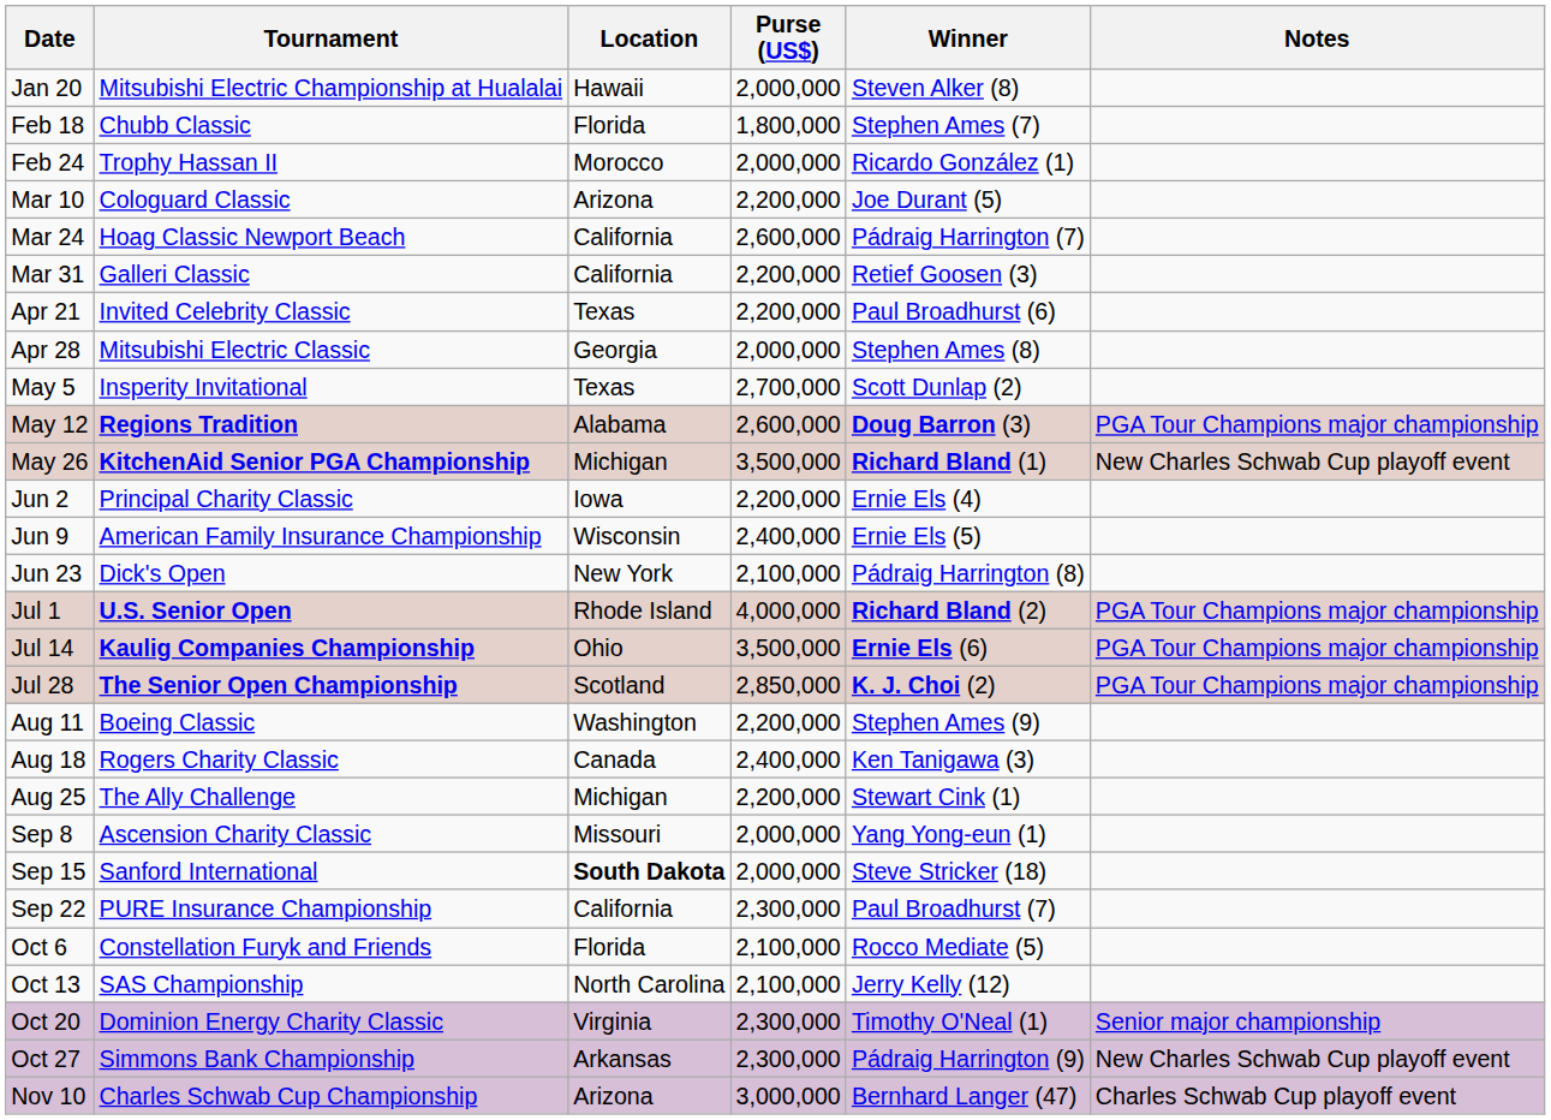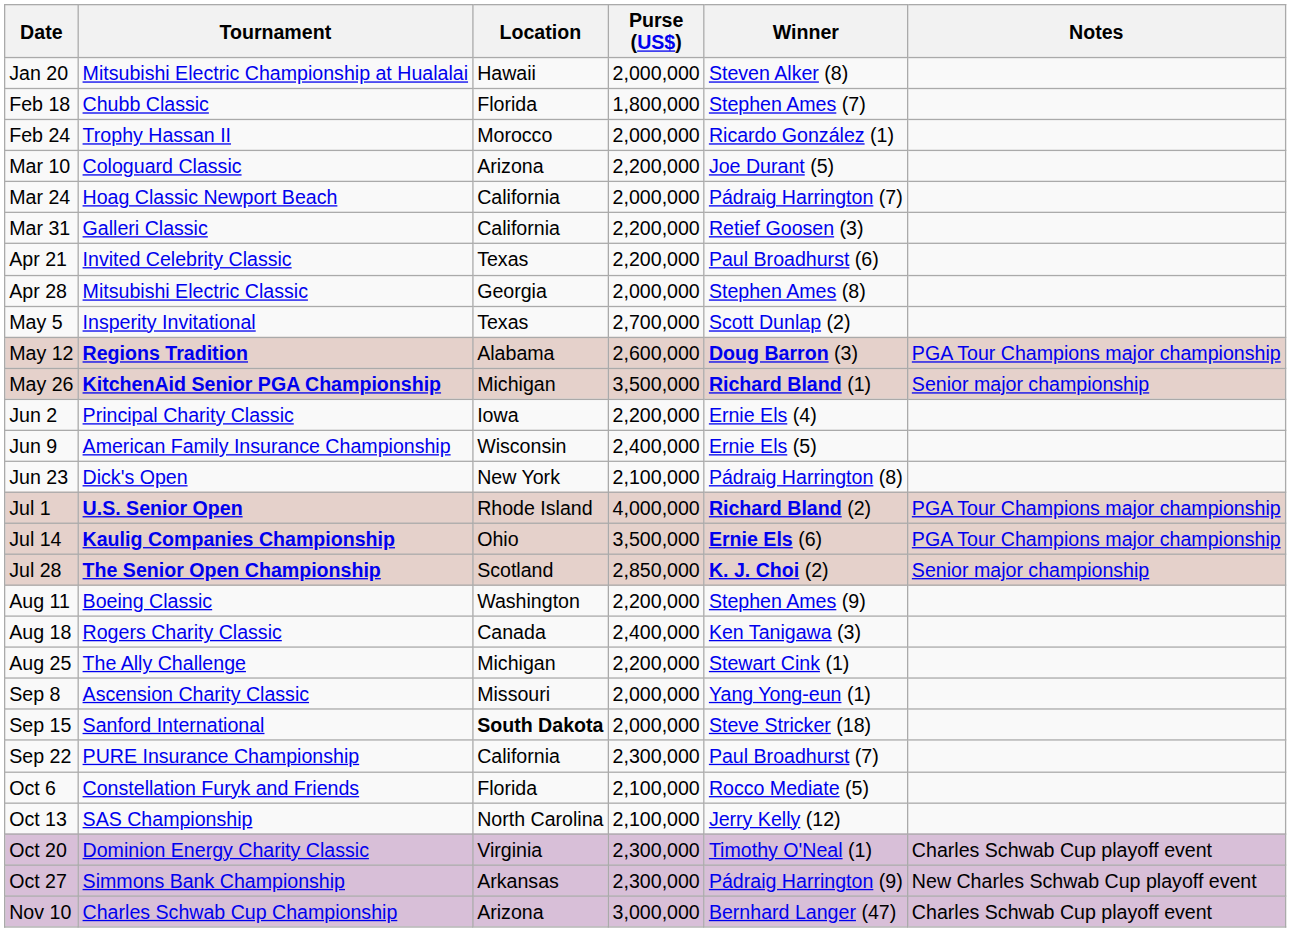 <table class="wikitable" style="font-size:95%">
 <tr>
 <th>Date</th>
 <th>Tournament</th>
 <th>Location</th>
 <th>Purse<br>(<a href='#'>US$</a>)</th>
 <th>Winner</th>
 <th>Notes</th>
 </tr>
 <tr>
 <td>Jan 20</td>
 <td><a href='#'>Mitsubishi Electric Championship at Hualalai</a></td>
 <td>Hawaii</td>
 <td align=right>2,000,000</td>
 <td> <a href='#'>Steven Alker</a> (8)</td>
 <td></td>
 </tr>
 <tr>
 <td>Feb 18</td>
 <td><a href='#'>Chubb Classic</a></td>
 <td>Florida</td>
 <td align=right>1,800,000</td>
 <td> <a href='#'>Stephen Ames</a> (7)</td>
 <td></td>
 </tr>
 <tr>
 <td>Feb 24</td>
 <td><a href='#'>Trophy Hassan II</a></td>
 <td>Morocco</td>
 <td align=right>2,000,000</td>
 <td> <a href='#'>Ricardo González</a> (1)</td>
 <td></td>
 </tr>
 <tr>
 <td>Mar 10</td>
 <td><a href='#'>Cologuard Classic</a></td>
 <td>Arizona</td>
 <td align=right>2,200,000</td>
 <td> <a href='#'>Joe Durant</a> (5)</td>
 <td></td>
 </tr>
 <tr>
 <td>Mar 24</td>
 <td><a href='#'>Hoag Classic Newport Beach</a></td>
 <td>California</td>
-<td align=right>2,600,000</td>
+<td align=right>2,000,000</td>
 <td> <a href='#'>Pádraig Harrington</a> (7)</td>
 <td></td>
 </tr>
 <tr>
 <td>Mar 31</td>
 <td><a href='#'>Galleri Classic</a></td>
 <td>California</td>
 <td align=right>2,200,000</td>
 <td> <a href='#'>Retief Goosen</a> (3)</td>
 <td></td>
 </tr>
 <tr>
 <td>Apr 21</td>
 <td><a href='#'>Invited Celebrity Classic</a></td>
 <td>Texas</td>
 <td align=right>2,200,000</td>
 <td> <a href='#'>Paul Broadhurst</a> (6)</td>
 <td></td>
 </tr>
 <tr>
 <td>Apr 28</td>
 <td><a href='#'>Mitsubishi Electric Classic</a></td>
 <td>Georgia</td>
 <td align=right>2,000,000</td>
 <td> <a href='#'>Stephen Ames</a> (8)</td>
 <td></td>
 </tr>
 <tr>
 <td>May 5</td>
 <td><a href='#'>Insperity Invitational</a></td>
 <td>Texas</td>
 <td align=right>2,700,000</td>
 <td> <a href='#'>Scott Dunlap</a> (2)</td>
 <td></td>
 </tr>
 <tr style="background:#e5d1cb;">
 <td>May 12</td>
 <td><strong><a href='#'>Regions Tradition</a></strong></td>
 <td>Alabama</td>
 <td align=right>2,600,000</td>
 <td> <strong><a href='#'>Doug Barron</a></strong> (3)</td>
 <td><a href='#'>PGA Tour Champions major championship</a></td>
 </tr>
 <tr style="background:#e5d1cb;">
 <td>May 26</td>
 <td><strong><a href='#'>KitchenAid Senior PGA Championship</a></strong></td>
 <td>Michigan</td>
 <td align=right>3,500,000</td>
 <td> <strong><a href='#'>Richard Bland</a></strong> (1)</td>
-<td>New Charles Schwab Cup playoff event</td>
+<td><a href='#'>Senior major championship</a></td>
 </tr>
 <tr>
 <td>Jun 2</td>
 <td><a href='#'>Principal Charity Classic</a></td>
 <td>Iowa</td>
 <td align=right>2,200,000</td>
 <td> <a href='#'>Ernie Els</a> (4)</td>
 <td></td>
 </tr>
 <tr>
 <td>Jun 9</td>
 <td><a href='#'>American Family Insurance Championship</a></td>
 <td>Wisconsin</td>
 <td align=right>2,400,000</td>
 <td> <a href='#'>Ernie Els</a> (5)</td>
 <td></td>
 </tr>
 <tr>
 <td>Jun 23</td>
 <td><a href='#'>Dick's Open</a></td>
 <td>New York</td>
 <td align=right>2,100,000</td>
 <td> <a href='#'>Pádraig Harrington</a> (8)</td>
 <td></td>
 </tr>
 <tr style="background:#e5d1cb;">
 <td>Jul 1</td>
 <td><strong><a href='#'>U.S. Senior Open</a></strong></td>
 <td>Rhode Island</td>
 <td align=right>4,000,000</td>
 <td> <strong><a href='#'>Richard Bland</a></strong> (2)</td>
 <td><a href='#'>PGA Tour Champions major championship</a></td>
 </tr>
 <tr style="background:#e5d1cb;">
 <td>Jul 14</td>
 <td><strong><a href='#'>Kaulig Companies Championship</a></strong></td>
 <td>Ohio</td>
 <td align=right>3,500,000</td>
 <td> <strong><a href='#'>Ernie Els</a></strong> (6)</td>
 <td><a href='#'>PGA Tour Champions major championship</a></td>
 </tr>
 <tr style="background:#e5d1cb;">
 <td>Jul 28</td>
 <td><strong><a href='#'>The Senior Open Championship</a></strong></td>
 <td>Scotland</td>
 <td align=right>2,850,000</td>
 <td> <strong><a href='#'>K. J. Choi</a></strong> (2)</td>
-<td><a href='#'>PGA Tour Champions major championship</a></td>
+<td><a href='#'>Senior major championship</a></td>
 </tr>
 <tr>
 <td>Aug 11</td>
 <td><a href='#'>Boeing Classic</a></td>
 <td>Washington</td>
 <td align=right>2,200,000</td>
 <td> <a href='#'>Stephen Ames</a> (9)</td>
 <td></td>
 </tr>
 <tr>
 <td>Aug 18</td>
 <td><a href='#'>Rogers Charity Classic</a></td>
 <td>Canada</td>
 <td align=right>2,400,000</td>
 <td> <a href='#'>Ken Tanigawa</a> (3)</td>
 <td></td>
 </tr>
 <tr>
 <td>Aug 25</td>
 <td><a href='#'>The Ally Challenge</a></td>
 <td>Michigan</td>
 <td align=right>2,200,000</td>
 <td> <a href='#'>Stewart Cink</a> (1)</td>
 <td></td>
 </tr>
 <tr>
 <td>Sep 8</td>
 <td><a href='#'>Ascension Charity Classic</a></td>
 <td>Missouri</td>
 <td align=right>2,000,000</td>
 <td> <a href='#'>Yang Yong-eun</a> (1)</td>
 <td></td>
 </tr>
 <tr>
 <td>Sep 15</td>
 <td><a href='#'>Sanford International</a></td>
 <td><strong>South Dakota</strong></td>
 <td align=right>2,000,000</td>
 <td> <a href='#'>Steve Stricker</a> (18)</td>
 <td></td>
 </tr>
 <tr>
 <td>Sep 22</td>
 <td><a href='#'>PURE Insurance Championship</a></td>
 <td>California</td>
 <td align=right>2,300,000</td>
 <td> <a href='#'>Paul Broadhurst</a> (7)</td>
 <td></td>
 </tr>
 <tr>
 <td>Oct 6</td>
 <td><a href='#'>Constellation Furyk and Friends</a></td>
 <td>Florida</td>
 <td align=right>2,100,000</td>
 <td> <a href='#'>Rocco Mediate</a> (5)</td>
 <td></td>
 </tr>
 <tr>
 <td>Oct 13</td>
 <td><a href='#'>SAS Championship</a></td>
 <td>North Carolina</td>
 <td align=right>2,100,000</td>
 <td> <a href='#'>Jerry Kelly</a> (12)</td>
 <td></td>
 </tr>
 <tr style="background:thistle;">
 <td>Oct 20</td>
 <td><a href='#'>Dominion Energy Charity Classic</a></td>
 <td>Virginia</td>
 <td align=right>2,300,000</td>
 <td> <a href='#'>Timothy O'Neal</a> (1)</td>
-<td><a href='#'>Senior major championship</a></td>
+<td>Charles Schwab Cup playoff event</td>
 </tr>
 <tr style="background:thistle;">
 <td>Oct 27</td>
 <td><a href='#'>Simmons Bank Championship</a></td>
 <td>Arkansas</td>
 <td align=right>2,300,000</td>
 <td> <a href='#'>Pádraig Harrington</a> (9)</td>
 <td>New Charles Schwab Cup playoff event</td>
 </tr>
 <tr style="background:thistle;">
 <td>Nov 10</td>
 <td><a href='#'>Charles Schwab Cup Championship</a></td>
 <td>Arizona</td>
 <td align=right>3,000,000</td>
 <td> <a href='#'>Bernhard Langer</a> (47)</td>
 <td>Charles Schwab Cup playoff event</td>
 </tr>
 </table>
